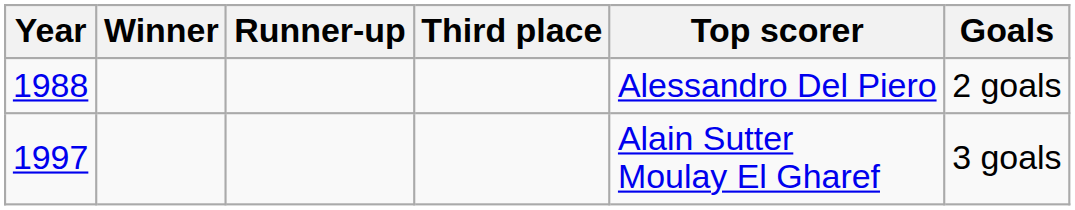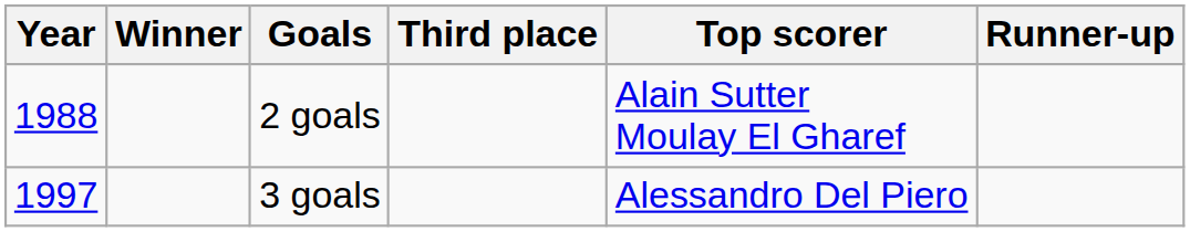 <table class="sortable wikitable">
 <tr>
 <th>Year</th>
 <th>Winner</th>
-<th>Runner-up</th>
+<th>Goals</th>
 <th>Third place</th>
 <th>Top scorer</th>
-<th>Goals</th>
+<th>Runner-up</th>
 </tr>
 <tr>
 <td><a href='#'>1988</a></td>
 <td></td>
+<td>2 goals</td>
 <td></td>
+<td> <a href='#'>Alain Sutter</a><br> <a href='#'>Moulay El Gharef</a></td>
 <td></td>
-<td> <a href='#'>Alessandro Del Piero</a></td>
-<td>2 goals</td>
 </tr>
 <tr>
 <td><a href='#'>1997</a></td>
 <td></td>
+<td>3 goals</td>
 <td></td>
+<td> <a href='#'>Alessandro Del Piero</a></td>
 <td></td>
-<td> <a href='#'>Alain Sutter</a><br> <a href='#'>Moulay El Gharef</a></td>
-<td>3 goals</td>
 </tr>
 </table>
